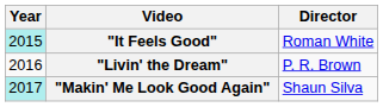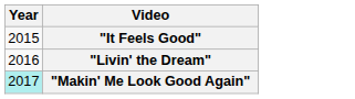 <table class="wikitable plainrowheaders">
 <tr>
 <th>Year</th>
 <th style="width:15em;">Video</th>
-<th>Director</th>
 </tr>
 <tr>
-<td style="background: paleturquoise;">2015</td>
+<td>2015</td>
 <th scope="row">"It Feels Good"</th>
-<td><a href='#'>Roman White</a></td>
 </tr>
 <tr>
 <td>2016</td>
 <th scope="row">"Livin' the Dream"</th>
-<td><a href='#'>P. R. Brown</a></td>
 </tr>
 <tr>
 <td style="background: paleturquoise;">2017</td>
 <th scope="row">"Makin' Me Look Good Again"</th>
-<td><a href='#'>Shaun Silva</a></td>
 </tr>
 </table>
